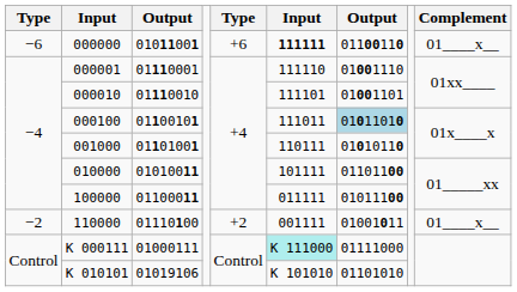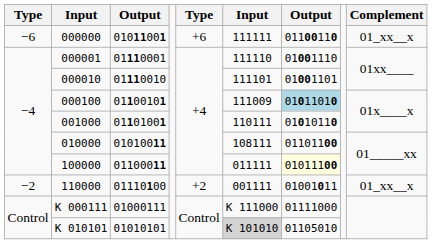 <table class=wikitable style="text-align:center">
 <tr>
 <th>Type</th>
 <th>Input</th>
 <th>Output</th>
 <td rowspan=11></td>
 <th>Type</th>
 <th>Input</th>
 <th>Output</th>
 <td rowspan=11></td>
 <th>Complement</th>
 </tr>
 <tr>
 <td>−6</td>
 <td><code>000000</code></td>
 <td><code>010<strong>11</strong>00<strong>1</strong></code></td>
 <td>+6</td>
-<td><strong><code>111111</code></strong></td>
+<td><code>111111</code></td>
 <td><code>011<strong>00</strong>11<strong>0</strong></code></td>
-<td>01____x__</td>
+<td>01_xx__x</td>
 </tr>
 <tr>
 <td rowspan=6>−4</td>
 <td><code>000001</code></td>
 <td><code>01<strong>11</strong>0001</code></td>
 <td rowspan=6>+4</td>
 <td><code>111110</code></td>
 <td><code>01<strong>00</strong>1110</code></td>
 <td rowspan=2>01xx____</td>
 </tr>
 <tr>
 <td><code>000010</code></td>
 <td><code>01<strong>11</strong>0010</code></td>
 <td><code>111101</code></td>
 <td><code>01<strong>00</strong>1101</code></td>
 </tr>
 <tr>
 <td><code>000100</code></td>
 <td><code>01<strong>1</strong>0010<strong>1</strong></code></td>
-<td><code>111011</code></td>
+<td><code>111009</code></td>
 <td style="background: lightblue;"><code>01<strong>0</strong>1101<strong>0</strong></code></td>
 <td rowspan=2>01x____x</td>
 </tr>
 <tr>
 <td><code>001000</code></td>
 <td><code>01<strong>1</strong>0100<strong>1</strong></code></td>
 <td><code>110111</code></td>
 <td><code>01<strong>0</strong>1011<strong>0</strong></code></td>
 </tr>
 <tr>
 <td><code>010000</code></td>
 <td><code>010100<strong>11</strong></code></td>
-<td><code>101111</code></td>
+<td><code>108111</code></td>
 <td><code>011011<strong>00</strong></code></td>
 <td rowspan=2>01_____xx</td>
 </tr>
 <tr>
 <td><code>100000</code></td>
 <td><code>011000<strong>11</strong></code></td>
 <td><code>011111</code></td>
-<td><code>010111<strong>00</strong></code></td>
+<td style="background: lightyellow;"><code>010111<strong>00</strong></code></td>
 </tr>
 <tr>
 <td>−2</td>
 <td><code>110000</code></td>
 <td><code>01110<strong>1</strong>00</code></td>
 <td>+2</td>
 <td><code>001111</code></td>
 <td><code>01001<strong>0</strong>11</code></td>
-<td>01____x__</td>
+<td>01_xx__x</td>
 </tr>
 <tr>
 <td rowspan=2>Control</td>
 <td><code>K 000111</code></td>
 <td><code>01000111</code></td>
 <td rowspan=2>Control</td>
-<td style="background: paleturquoise;"><code>K 111000</code></td>
+<td><code>K 111000</code></td>
 <td><code>01111000</code></td>
 <td rowspan=2></td>
 </tr>
 <tr>
 <td><code>K 010101</code></td>
-<td><code>01019106</code></td>
-<td><code>K 101010</code></td>
-<td><code>01101010</code></td>
+<td><code>01010101</code></td>
+<td style="background: lightgrey;"><code>K 101010</code></td>
+<td><code>01105010</code></td>
 </tr>
 </table>
